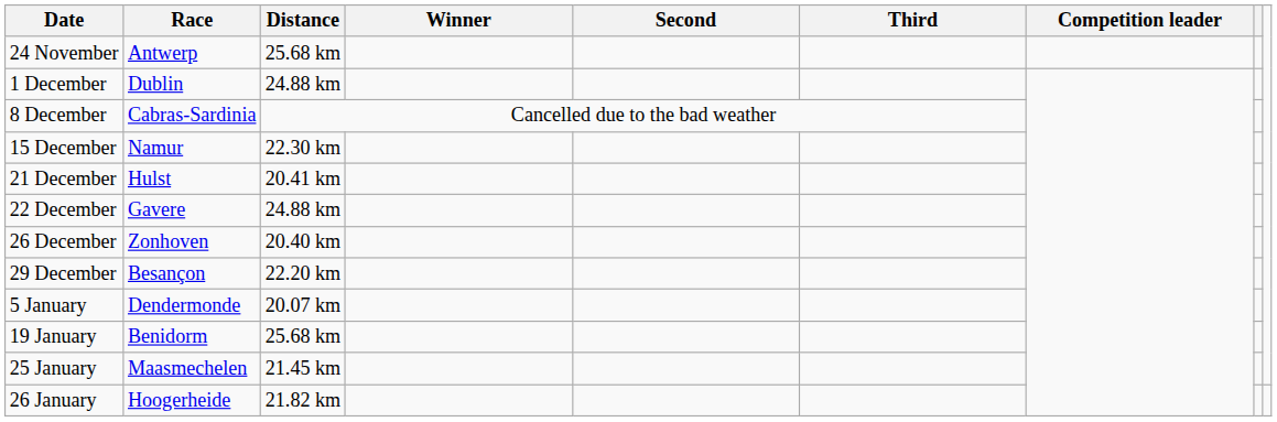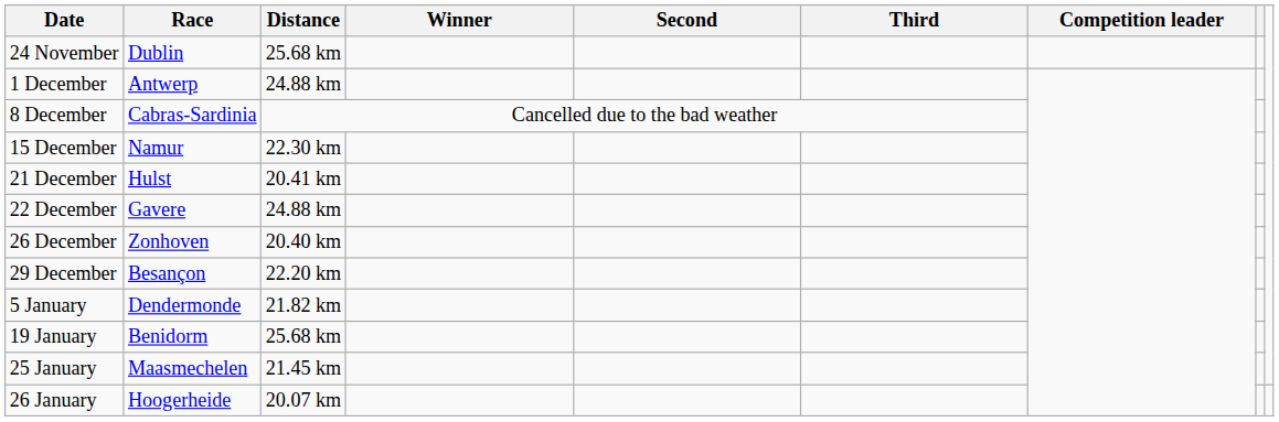 <table class="wikitable" style="white-space: nowrap;">
 <tr>
 <th>Date</th>
 <th>Race</th>
 <th>Distance</th>
 <th width="175">Winner</th>
 <th width="175">Second</th>
 <th width="175">Third</th>
 <th width="175">Competition leader</th>
 <th></th>
 </tr>
 <tr>
 <td>24 November</td>
-<td> <a href='#'>Antwerp</a></td>
+<td> <a href='#'>Dublin</a></td>
 <td>25.68 km</td>
 <td></td>
 <td></td>
 <td></td>
 <td></td>
 <td></td>
 </tr>
 <tr>
 <td>1 December</td>
-<td> <a href='#'>Dublin</a></td>
+<td> <a href='#'>Antwerp</a></td>
 <td>24.88 km</td>
 <td></td>
 <td></td>
 <td></td>
 <td rowspan="11"></td>
 <td></td>
 </tr>
 <tr>
 <td>8 December</td>
 <td> <a href='#'>Cabras-Sardinia</a></td>
 <td colspan="4" align=center>Cancelled due to the bad weather</td>
 <td></td>
 </tr>
 <tr>
 <td>15 December</td>
 <td> <a href='#'>Namur</a></td>
 <td>22.30 km</td>
 <td></td>
 <td></td>
 <td></td>
 <td></td>
 </tr>
 <tr>
 <td>21 December</td>
 <td> <a href='#'>Hulst</a></td>
 <td>20.41 km</td>
 <td></td>
 <td></td>
 <td></td>
 <td></td>
 </tr>
 <tr>
 <td>22 December</td>
 <td> <a href='#'>Gavere</a></td>
 <td>24.88 km</td>
 <td></td>
 <td></td>
 <td></td>
 <td></td>
 </tr>
 <tr>
 <td>26 December</td>
 <td> <a href='#'>Zonhoven</a></td>
 <td>20.40 km</td>
 <td></td>
 <td></td>
 <td></td>
 <td></td>
 </tr>
 <tr>
 <td>29 December</td>
 <td> <a href='#'>Besançon</a></td>
 <td>22.20 km</td>
 <td></td>
 <td></td>
 <td></td>
 <td></td>
 </tr>
 <tr>
 <td>5 January</td>
 <td> <a href='#'>Dendermonde</a></td>
-<td>20.07 km</td>
+<td>21.82 km</td>
 <td></td>
 <td></td>
 <td></td>
 <td></td>
 </tr>
 <tr>
 <td>19 January</td>
 <td> <a href='#'>Benidorm</a></td>
 <td>25.68 km</td>
 <td></td>
 <td></td>
 <td></td>
 <td></td>
 </tr>
 <tr>
 <td>25 January</td>
 <td> <a href='#'>Maasmechelen</a></td>
 <td>21.45 km</td>
 <td></td>
 <td></td>
 <td></td>
 <td></td>
 </tr>
 <tr>
 <td>26 January</td>
 <td> <a href='#'>Hoogerheide</a></td>
-<td>21.82 km</td>
+<td>20.07 km</td>
 <td></td>
 <td></td>
 <td></td>
 <td></td>
 <td></td>
 </tr>
 </table>
